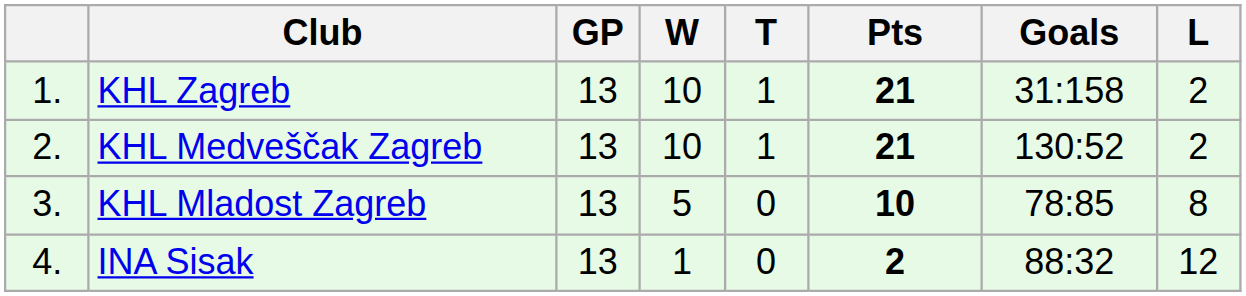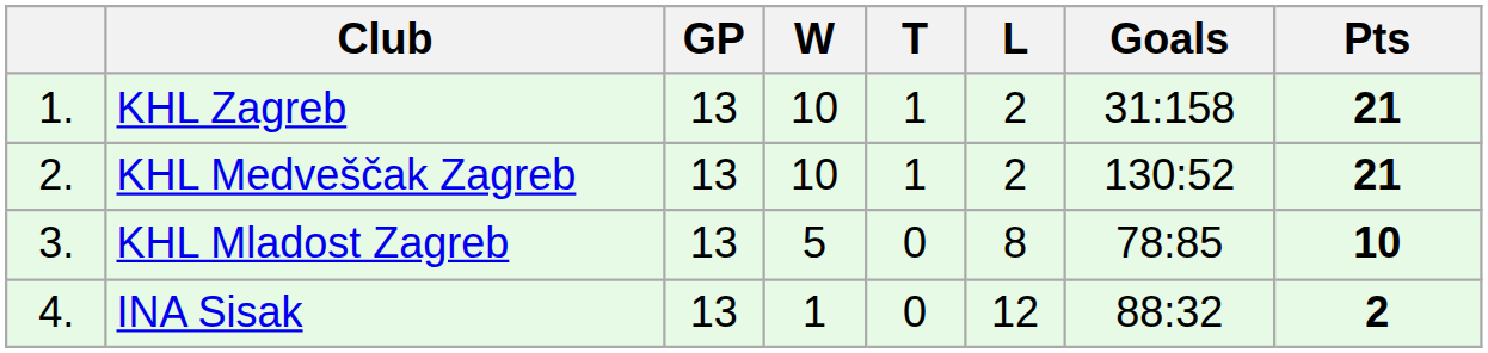 <table class="wikitable">
 <tr>
 <th width="30"></th>
 <th width="200">Club</th>
 <th width="30">GP</th>
 <th width="30">W</th>
 <th width="30">T</th>
+<th width="30">L</th>
+<th width="70">Goals</th>
 <th width="70">Pts</th>
-<th width="70">Goals</th>
-<th width="30">L</th>
 </tr>
 <tr bgcolor="#e6fae6" align="center">
 <td>1.</td>
 <td align="left"><a href='#'>KHL Zagreb</a></td>
 <td>13</td>
 <td>10</td>
 <td>1</td>
+<td>2</td>
+<td>31:158</td>
 <td><strong>21</strong></td>
-<td>31:158</td>
-<td>2</td>
 </tr>
 <tr bgcolor="#e6fae6" align="center">
 <td>2.</td>
 <td align="left"><a href='#'>KHL Medveščak Zagreb</a></td>
 <td>13</td>
 <td>10</td>
 <td>1</td>
+<td>2</td>
+<td>130:52</td>
 <td><strong>21</strong></td>
-<td>130:52</td>
-<td>2</td>
 </tr>
 <tr bgcolor="#e6fae6" align="center">
 <td>3.</td>
 <td align="left"><a href='#'>KHL Mladost Zagreb</a></td>
 <td>13</td>
 <td>5</td>
 <td>0</td>
+<td>8</td>
+<td>78:85</td>
 <td><strong>10</strong></td>
-<td>78:85</td>
-<td>8</td>
 </tr>
 <tr bgcolor="#e6fae6" align="center">
 <td>4.</td>
 <td align="left"><a href='#'>INA Sisak</a></td>
 <td>13</td>
 <td>1</td>
 <td>0</td>
+<td>12</td>
+<td>88:32</td>
 <td><strong>2</strong></td>
-<td>88:32</td>
-<td>12</td>
 </tr>
 </table>
